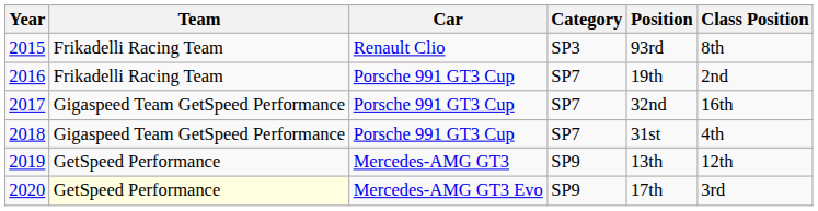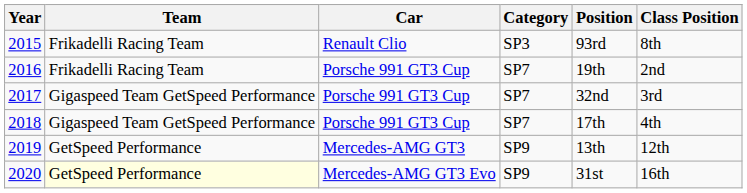 <table class="wikitable centre">
 <tr>
 <th>Year</th>
 <th>Team</th>
 <th>Car</th>
 <th>Category</th>
 <th>Position</th>
 <th>Class Position</th>
 </tr>
 <tr>
 <td><a href='#'>2015</a></td>
 <td> Frikadelli Racing Team</td>
 <td><a href='#'>Renault Clio</a></td>
 <td>SP3</td>
 <td>93rd</td>
 <td>8th</td>
 </tr>
 <tr>
 <td><a href='#'>2016</a></td>
 <td> Frikadelli Racing Team</td>
 <td><a href='#'>Porsche 991 GT3 Cup</a></td>
 <td>SP7</td>
 <td>19th</td>
 <td>2nd</td>
 </tr>
 <tr>
 <td><a href='#'>2017</a></td>
 <td> Gigaspeed Team GetSpeed Performance</td>
 <td><a href='#'>Porsche 991 GT3 Cup</a></td>
 <td>SP7</td>
 <td>32nd</td>
-<td>16th</td>
+<td>3rd</td>
 </tr>
 <tr>
 <td><a href='#'>2018</a></td>
 <td> Gigaspeed Team GetSpeed Performance</td>
 <td><a href='#'>Porsche 991 GT3 Cup</a></td>
 <td>SP7</td>
-<td>31st</td>
+<td>17th</td>
 <td>4th</td>
 </tr>
 <tr>
 <td><a href='#'>2019</a></td>
 <td> GetSpeed Performance</td>
 <td><a href='#'>Mercedes-AMG GT3</a></td>
 <td>SP9</td>
 <td>13th</td>
 <td>12th</td>
 </tr>
 <tr>
 <td><a href='#'>2020</a></td>
 <td style="background: lightyellow;"> GetSpeed Performance</td>
 <td><a href='#'>Mercedes-AMG GT3 Evo</a></td>
 <td>SP9</td>
-<td>17th</td>
-<td>3rd</td>
+<td>31st</td>
+<td>16th</td>
 </tr>
 </table>
